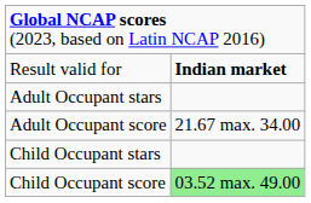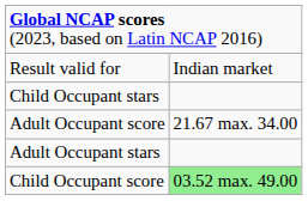 <table class="wikitable">
 <tr>
 <td colspan="2"><strong><a href='#'>Global NCAP</a> scores</strong> <br> (2023, based on <a href='#'>Latin NCAP</a> 2016)</td>
 </tr>
 <tr>
 <td>Result valid for</td>
-<td><strong>Indian market</strong></td>
+<td>Indian market</td>
 </tr>
 <tr>
-<td>Adult Occupant stars</td>
+<td>Child Occupant stars</td>
 <td></td>
 </tr>
 <tr>
 <td>Adult Occupant score</td>
 <td>21.67 max. 34.00</td>
 </tr>
 <tr>
-<td>Child Occupant stars</td>
+<td>Adult Occupant stars</td>
 <td></td>
 </tr>
 <tr>
 <td>Child Occupant score</td>
 <td style="background: lightgreen;">03.52 max. 49.00</td>
 </tr>
 </table>
